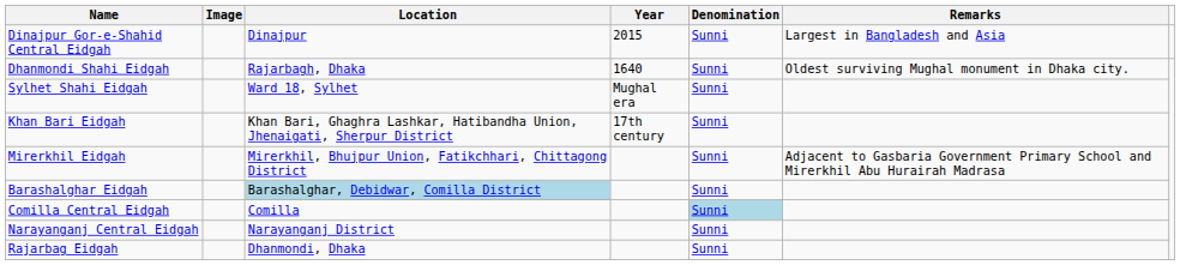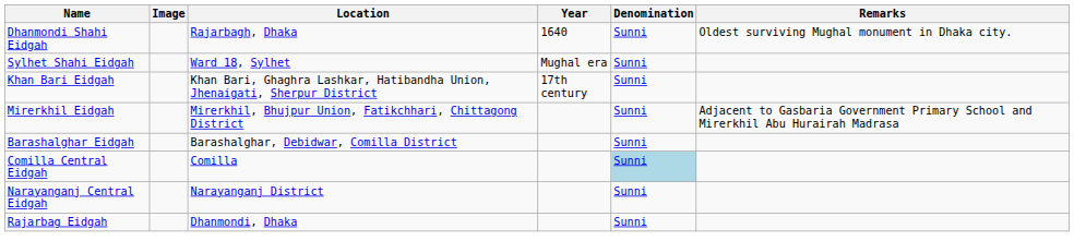 <table class="wikitable sortable">
 <tr>
 <th>Name</th>
 <th align=center class=unsortable>Image</th>
 <th>Location</th>
 <th>Year</th>
 <th>Denomination</th>
 <th align=left class=unsortable>Remarks</th>
-</tr>
-<tr valign=top>
-<td><a href='#'>Dinajpur Gor-e-Shahid Central Eidgah</a></td>
-<td></td>
-<td><a href='#'>Dinajpur</a></td>
-<td>2015</td>
-<td><a href='#'>Sunni</a></td>
-<td>Largest in <a href='#'>Bangladesh</a> and <a href='#'>Asia</a></td>
-<td></td>
 </tr>
 <tr valign=top>
 <td><a href='#'>Dhanmondi Shahi Eidgah</a></td>
 <td></td>
 <td><a href='#'>Rajarbagh</a>, <a href='#'>Dhaka</a></td>
 <td>1640</td>
 <td><a href='#'>Sunni</a></td>
 <td>Oldest surviving Mughal monument in Dhaka city.</td>
 </tr>
 <tr valign=top>
 <td><a href='#'>Sylhet Shahi Eidgah</a></td>
 <td></td>
 <td><a href='#'>Ward 18</a>, <a href='#'>Sylhet</a></td>
 <td>Mughal era</td>
 <td><a href='#'>Sunni</a></td>
 <td></td>
 </tr>
 <tr valign=top>
 <td><a href='#'>Khan Bari Eidgah</a></td>
 <td></td>
 <td>Khan Bari, Ghaghra Lashkar, Hatibandha Union, <a href='#'>Jhenaigati</a>, <a href='#'>Sherpur District</a></td>
 <td>17th century</td>
 <td><a href='#'>Sunni</a></td>
 <td></td>
 </tr>
 <tr valign=top>
 <td><a href='#'>Mirerkhil Eidgah</a></td>
 <td></td>
 <td><a href='#'>Mirerkhil</a>, <a href='#'>Bhujpur Union</a>, <a href='#'>Fatikchhari</a>, <a href='#'>Chittagong District</a></td>
 <td></td>
 <td><a href='#'>Sunni</a></td>
 <td>Adjacent to Gasbaria Government Primary School and Mirerkhil Abu Hurairah Madrasa</td>
 </tr>
 <tr valign=top>
 <td><a href='#'>Barashalghar Eidgah</a></td>
 <td></td>
-<td style="background: lightblue;">Barashalghar, <a href='#'>Debidwar</a>, <a href='#'>Comilla District</a></td>
+<td>Barashalghar, <a href='#'>Debidwar</a>, <a href='#'>Comilla District</a></td>
 <td></td>
 <td><a href='#'>Sunni</a></td>
 <td></td>
 </tr>
 <tr valign=top>
 <td><a href='#'>Comilla Central Eidgah</a></td>
 <td></td>
 <td><a href='#'>Comilla</a></td>
 <td></td>
 <td style="background: lightblue;"><a href='#'>Sunni</a></td>
 <td></td>
 </tr>
 <tr valign=top>
 <td><a href='#'>Narayanganj Central Eidgah</a></td>
 <td></td>
 <td><a href='#'>Narayanganj District</a></td>
 <td></td>
 <td><a href='#'>Sunni</a></td>
 <td></td>
 </tr>
 <tr valign=top>
 <td><a href='#'>Rajarbag Eidgah</a></td>
 <td></td>
 <td><a href='#'>Dhanmondi</a>, <a href='#'>Dhaka</a></td>
 <td></td>
 <td><a href='#'>Sunni</a></td>
 <td></td>
 </tr>
 </table>
